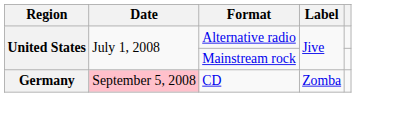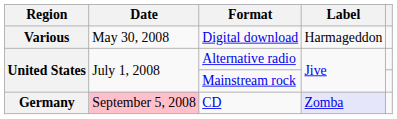 <table class="wikitable plainrowheaders">
 <tr>
 <th scope="col">Region</th>
 <th scope="col">Date</th>
 <th scope="col">Format</th>
 <th scope="col">Label</th>
 <th scope="col"></th>
+</tr>
+<tr>
+<th scope="row">Various</th>
+<td>May 30, 2008</td>
+<td><a href='#'>Digital download</a></td>
+<td>Harmageddon</td>
+<td align="center"></td>
 </tr>
 <tr>
 <th scope="row" rowspan="2">United States</th>
 <td rowspan="2">July 1, 2008</td>
 <td><a href='#'>Alternative radio</a></td>
 <td rowspan="2"><a href='#'>Jive</a></td>
 <td align="center"></td>
 </tr>
 <tr>
 <td><a href='#'>Mainstream rock</a></td>
 <td align="center"></td>
 </tr>
 <tr>
 <th scope="row">Germany</th>
 <td style="background: pink;">September 5, 2008</td>
 <td><a href='#'>CD</a></td>
-<td><a href='#'>Zomba</a></td>
+<td style="background: lavender;"><a href='#'>Zomba</a></td>
 <td align="center"></td>
 </tr>
 </table>
